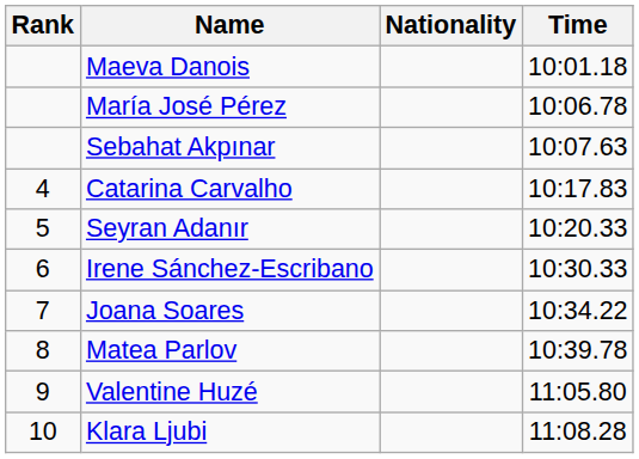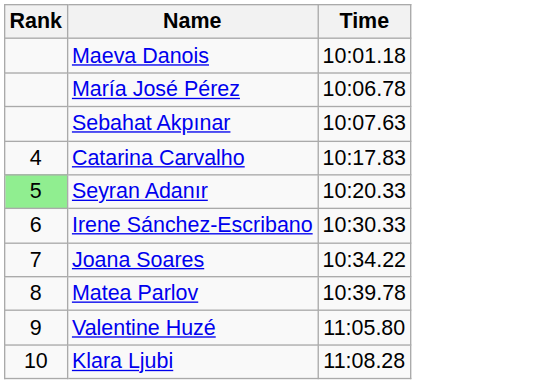 <table class="wikitable sortable"  style="text-align:center">
 <tr>
 <th>Rank</th>
 <th>Name</th>
-<th>Nationality</th>
 <th>Time</th>
 </tr>
 <tr>
 <td></td>
 <td align=left><a href='#'>Maeva Danois</a></td>
-<td align=left></td>
 <td>10:01.18</td>
 </tr>
 <tr>
 <td></td>
 <td align=left><a href='#'>María José Pérez</a></td>
-<td align=left></td>
 <td>10:06.78</td>
 </tr>
 <tr>
 <td></td>
 <td align=left><a href='#'>Sebahat Akpınar</a></td>
-<td align=left></td>
 <td>10:07.63</td>
 </tr>
 <tr>
 <td>4</td>
 <td align=left><a href='#'>Catarina Carvalho</a></td>
-<td align=left></td>
 <td>10:17.83</td>
 </tr>
 <tr>
-<td>5</td>
+<td style="background: lightgreen;">5</td>
 <td align=left><a href='#'>Seyran Adanır</a></td>
-<td align=left></td>
 <td>10:20.33</td>
 </tr>
 <tr>
 <td>6</td>
 <td align=left><a href='#'>Irene Sánchez-Escribano</a></td>
-<td align=left></td>
 <td>10:30.33</td>
 </tr>
 <tr>
 <td>7</td>
 <td align=left><a href='#'>Joana Soares</a></td>
-<td align=left></td>
 <td>10:34.22</td>
 </tr>
 <tr>
 <td>8</td>
 <td align=left><a href='#'>Matea Parlov</a></td>
-<td align=left></td>
 <td>10:39.78</td>
 </tr>
 <tr>
 <td>9</td>
 <td align=left><a href='#'>Valentine Huzé</a></td>
-<td align=left></td>
 <td>11:05.80</td>
 </tr>
 <tr>
 <td>10</td>
 <td align=left><a href='#'>Klara Ljubi</a></td>
-<td align=left></td>
 <td>11:08.28</td>
 </tr>
 </table>
